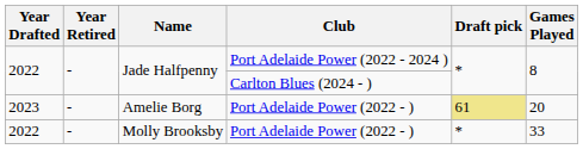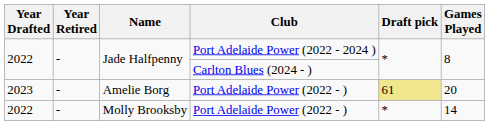 <table class="wikitable">
 <tr>
 <th>Year<br>Drafted</th>
 <th>Year<br>Retired</th>
 <th>Name</th>
 <th>Club</th>
 <th>Draft pick</th>
 <th>Games<br>Played</th>
 </tr>
 <tr>
 <td rowspan="2">2022</td>
 <td rowspan="2">-</td>
 <td rowspan="2">Jade Halfpenny</td>
 <td><a href='#'>Port Adelaide Power</a> (2022 - 2024 )</td>
 <td rowspan="2">*</td>
 <td rowspan="2">8</td>
 </tr>
 <tr>
 <td><a href='#'>Carlton Blues</a> (2024 - )</td>
 </tr>
 <tr>
 <td>2023</td>
 <td>-</td>
 <td>Amelie Borg</td>
 <td><a href='#'>Port Adelaide Power</a> (2022 - )</td>
 <td style="background: khaki;">61</td>
 <td>20</td>
 </tr>
 <tr>
 <td>2022</td>
 <td>-</td>
 <td>Molly Brooksby</td>
 <td><a href='#'>Port Adelaide Power</a> (2022 - )</td>
 <td>*</td>
-<td>33</td>
+<td>14</td>
 </tr>
 </table>
